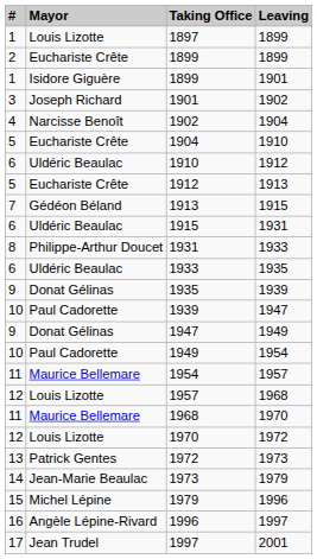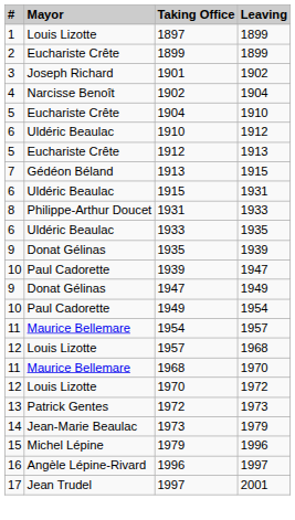 <table class="wikitable">
 <tr>
 <td bgcolor=#cccccc><strong>#</strong></td>
 <td bgcolor=#cccccc><strong>Mayor</strong></td>
 <td bgcolor=#cccccc><strong>Taking Office</strong></td>
 <td bgcolor=#cccccc><strong>Leaving</strong></td>
 </tr>
 <tr>
 <td>1</td>
 <td>Louis Lizotte</td>
 <td>1897</td>
 <td>1899</td>
 </tr>
 <tr>
 <td>2</td>
 <td>Euchariste Crête</td>
 <td>1899</td>
 <td>1899 </td>
-</tr>
-<tr>
-<td>1</td>
-<td>Isidore Giguère</td>
-<td>1899</td>
-<td>1901</td>
 </tr>
 <tr>
 <td>3</td>
 <td>Joseph Richard</td>
 <td>1901</td>
 <td>1902</td>
 </tr>
 <tr>
 <td>4</td>
 <td>Narcisse Benoît</td>
 <td>1902</td>
 <td>1904</td>
 </tr>
 <tr>
 <td>5</td>
 <td>Euchariste Crête</td>
 <td>1904</td>
 <td>1910</td>
 </tr>
 <tr>
 <td>6</td>
 <td>Uldéric Beaulac</td>
 <td>1910</td>
 <td>1912</td>
 </tr>
 <tr>
 <td>5</td>
 <td>Euchariste Crête</td>
 <td>1912</td>
 <td>1913</td>
 </tr>
 <tr>
 <td>7</td>
 <td>Gédéon Béland</td>
 <td>1913</td>
 <td>1915</td>
 </tr>
 <tr>
 <td>6</td>
 <td>Uldéric Beaulac</td>
 <td>1915</td>
 <td>1931</td>
 </tr>
 <tr>
 <td>8</td>
 <td>Philippe-Arthur Doucet</td>
 <td>1931</td>
 <td>1933</td>
 </tr>
 <tr>
 <td>6</td>
 <td>Uldéric Beaulac</td>
 <td>1933</td>
 <td>1935</td>
 </tr>
 <tr>
 <td>9</td>
 <td>Donat Gélinas</td>
 <td>1935</td>
 <td>1939</td>
 </tr>
 <tr>
 <td>10</td>
 <td>Paul Cadorette</td>
 <td>1939</td>
 <td>1947</td>
 </tr>
 <tr>
 <td>9</td>
 <td>Donat Gélinas</td>
 <td>1947</td>
 <td>1949</td>
 </tr>
 <tr>
 <td>10</td>
 <td>Paul Cadorette</td>
 <td>1949</td>
 <td>1954</td>
 </tr>
 <tr>
 <td>11</td>
 <td><a href='#'>Maurice Bellemare</a></td>
 <td>1954</td>
 <td>1957</td>
 </tr>
 <tr>
 <td>12</td>
 <td>Louis Lizotte</td>
 <td>1957</td>
 <td>1968</td>
 </tr>
 <tr>
 <td>11</td>
 <td><a href='#'>Maurice Bellemare</a></td>
 <td>1968</td>
 <td>1970</td>
 </tr>
 <tr>
 <td>12</td>
 <td>Louis Lizotte</td>
 <td>1970</td>
 <td>1972</td>
 </tr>
 <tr>
 <td>13</td>
 <td>Patrick Gentes</td>
 <td>1972</td>
 <td>1973</td>
 </tr>
 <tr>
 <td>14</td>
 <td>Jean-Marie Beaulac</td>
 <td>1973</td>
 <td>1979</td>
 </tr>
 <tr>
 <td>15</td>
 <td>Michel Lépine</td>
 <td>1979</td>
 <td>1996 </td>
 </tr>
 <tr>
 <td>16</td>
 <td>Angèle Lépine-Rivard</td>
 <td>1996 </td>
 <td>1997</td>
 </tr>
 <tr>
 <td>17</td>
 <td>Jean Trudel</td>
 <td>1997</td>
 <td>2001</td>
 </tr>
 </table>
